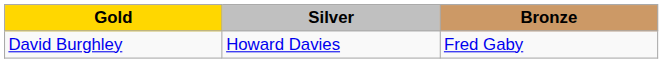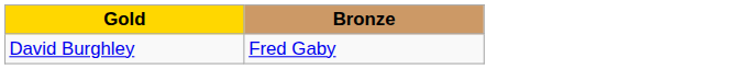 <table class="wikitable" style="text-align:left">
 <tr align="center">
 <td width=200 bgcolor=gold><strong>Gold</strong></td>
-<td width=200 bgcolor=silver><strong>Silver</strong></td>
 <td width=200 bgcolor=CC9966><strong>Bronze</strong></td>
 </tr>
 <tr>
 <td><a href='#'>David Burghley</a><br><em></em></td>
-<td><a href='#'>Howard Davies</a><br><em></em></td>
 <td><a href='#'>Fred Gaby</a><br><em></em></td>
 </tr>
 </table>
